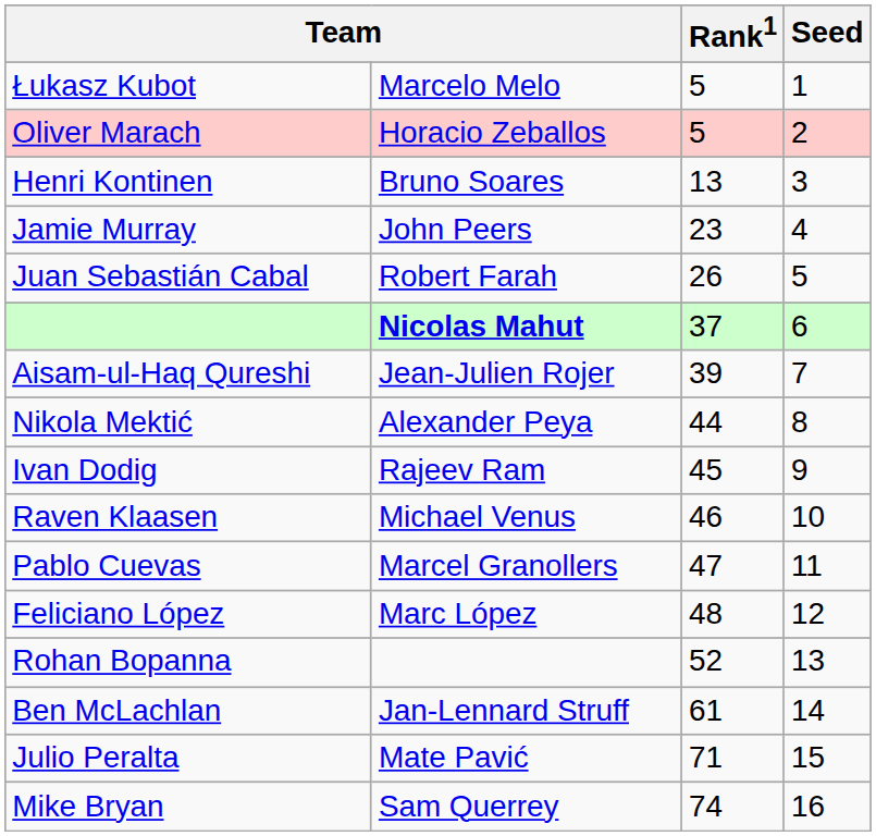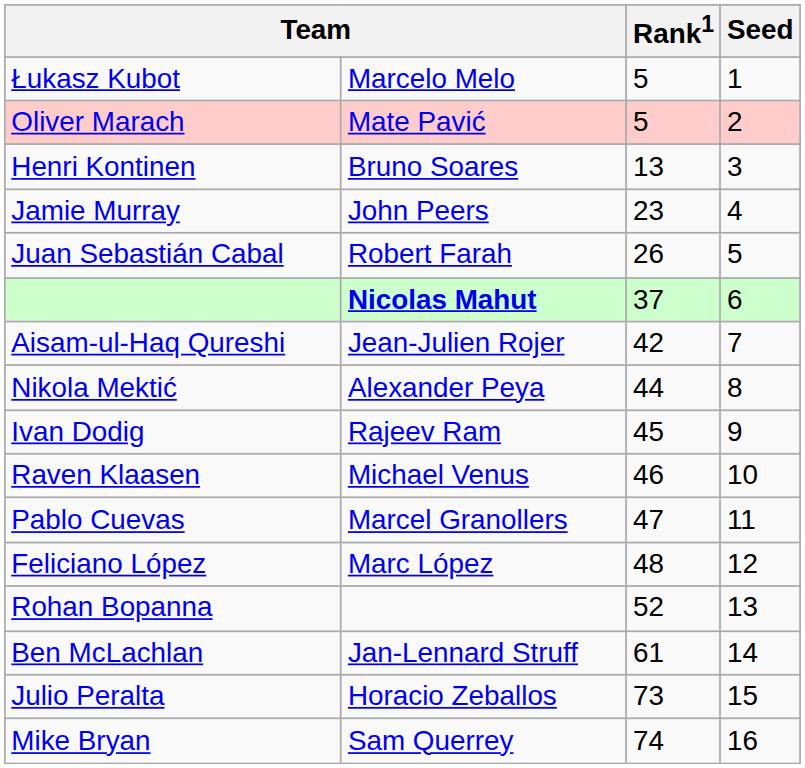 <table class="wikitable sortable collapsible uncollapsed ">
 <tr>
 <th width="350" colspan=2>Team</th>
 <th>Rank<sup>1</sup></th>
 <th>Seed</th>
 </tr>
 <tr>
 <td> <a href='#'>Łukasz Kubot</a></td>
 <td> <a href='#'>Marcelo Melo</a></td>
 <td>5</td>
 <td>1</td>
 </tr>
 <tr style="background:#fcc;">
 <td> <a href='#'>Oliver Marach</a></td>
-<td> <a href='#'>Horacio Zeballos</a></td>
+<td> <a href='#'>Mate Pavić</a></td>
 <td>5</td>
 <td>2</td>
 </tr>
 <tr>
 <td> <a href='#'>Henri Kontinen</a></td>
 <td> <a href='#'>Bruno Soares</a></td>
 <td>13</td>
 <td>3</td>
 </tr>
 <tr>
 <td> <a href='#'>Jamie Murray</a></td>
 <td> <a href='#'>John Peers</a></td>
 <td>23</td>
 <td>4</td>
 </tr>
 <tr>
 <td> <a href='#'>Juan Sebastián Cabal</a></td>
 <td> <a href='#'>Robert Farah</a></td>
 <td>26</td>
 <td>5</td>
 </tr>
 <tr style="background:#cfc;">
 <td><strong></strong></td>
 <td><strong> <a href='#'>Nicolas Mahut</a></strong></td>
 <td>37</td>
 <td>6</td>
 </tr>
 <tr>
 <td> <a href='#'>Aisam-ul-Haq Qureshi</a></td>
 <td> <a href='#'>Jean-Julien Rojer</a></td>
-<td>39</td>
+<td>42</td>
 <td>7</td>
 </tr>
 <tr>
 <td> <a href='#'>Nikola Mektić</a></td>
 <td> <a href='#'>Alexander Peya</a></td>
 <td>44</td>
 <td>8</td>
 </tr>
 <tr>
 <td> <a href='#'>Ivan Dodig</a></td>
 <td> <a href='#'>Rajeev Ram</a></td>
 <td>45</td>
 <td>9</td>
 </tr>
 <tr>
 <td> <a href='#'>Raven Klaasen</a></td>
 <td> <a href='#'>Michael Venus</a></td>
 <td>46</td>
 <td>10</td>
 </tr>
 <tr>
 <td> <a href='#'>Pablo Cuevas</a></td>
 <td> <a href='#'>Marcel Granollers</a></td>
 <td>47</td>
 <td>11</td>
 </tr>
 <tr>
 <td> <a href='#'>Feliciano López</a></td>
 <td> <a href='#'>Marc López</a></td>
 <td>48</td>
 <td>12</td>
 </tr>
 <tr>
 <td> <a href='#'>Rohan Bopanna</a></td>
 <td></td>
 <td>52</td>
 <td>13</td>
 </tr>
 <tr>
 <td> <a href='#'>Ben McLachlan</a></td>
 <td> <a href='#'>Jan-Lennard Struff</a></td>
 <td>61</td>
 <td>14</td>
 </tr>
 <tr>
 <td> <a href='#'>Julio Peralta</a></td>
-<td> <a href='#'>Mate Pavić</a></td>
-<td>71</td>
+<td> <a href='#'>Horacio Zeballos</a></td>
+<td>73</td>
 <td>15</td>
 </tr>
 <tr>
 <td> <a href='#'>Mike Bryan</a></td>
 <td> <a href='#'>Sam Querrey</a></td>
 <td>74</td>
 <td>16</td>
 </tr>
 </table>
